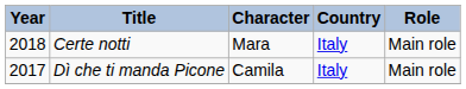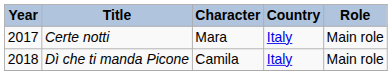 <table class="wikitable">
 <tr>
 <th style="background: #B0C4DE;">Year</th>
 <th style="background: #B0C4DE;">Title</th>
 <th style="background: #B0C4DE;">Character</th>
 <th style="background: #B0C4DE;">Country</th>
 <th style="background: #B0C4DE;">Role</th>
 </tr>
 <tr>
-<td>2018</td>
+<td>2017</td>
 <td><em>Certe notti</em></td>
 <td>Mara</td>
 <td><a href='#'>Italy</a></td>
 <td>Main role</td>
 </tr>
 <tr>
-<td>2017</td>
+<td>2018</td>
 <td><em>Dì che ti manda Picone</em></td>
 <td>Camila</td>
 <td><a href='#'>Italy</a></td>
 <td>Main role</td>
 </tr>
 <tr>
 </tr>
 </table>
